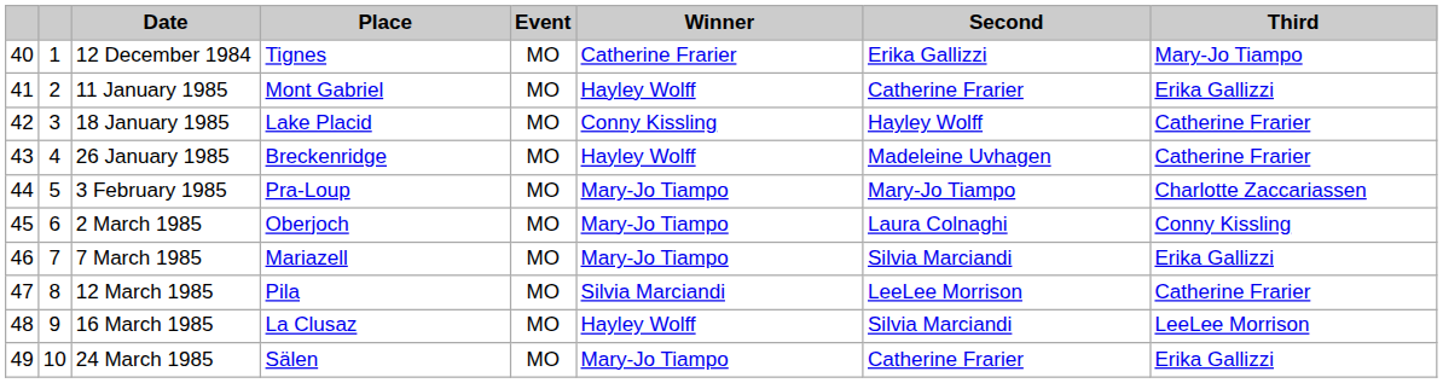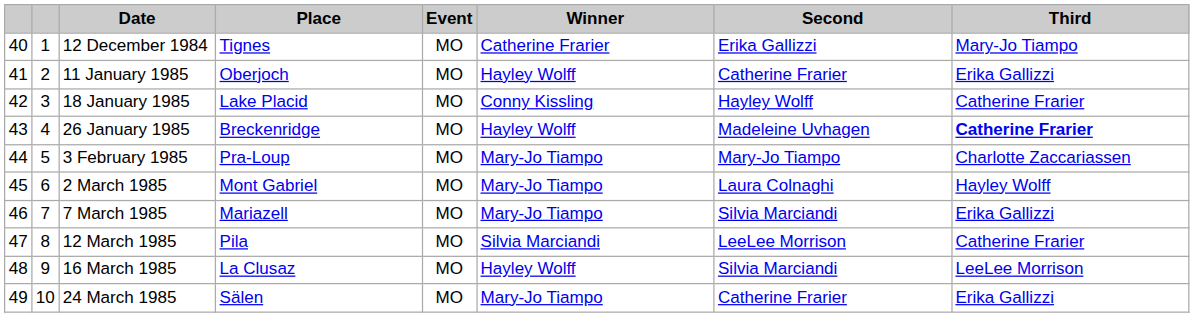 <table class="wikitable plainrowheaders" style="background:#fff; font-size:86%; line-height:16px; border:grey solid 1px; border-collapse:collapse;">
 <tr style="background:#ccc; text-align:center;">
 <th scope="col" style="background:#ccc; width=20 px;"></th>
 <th scope="col" style="background:#ccc; width=30 px;"></th>
 <th scope="col" style="background:#ccc; width:120px;">Date</th>
 <th scope="col" style="background:#ccc; width:160px;">Place</th>
 <th scope="col" style="background:#ccc; width:15px;">Event</th>
 <th scope="col" style="background:#ccc; width:185px;">Winner</th>
 <th scope="col" style="background:#ccc; width:185px;">Second</th>
 <th scope="col" style="background:#ccc; width:185px;">Third</th>
 </tr>
 <tr>
 <td align=center>40</td>
 <td align=center>1</td>
 <td>12 December 1984</td>
 <td> <a href='#'>Tignes</a></td>
 <td align=center>MO</td>
 <td> <a href='#'>Catherine Frarier</a></td>
 <td> <a href='#'>Erika Gallizzi</a></td>
 <td> <a href='#'>Mary-Jo Tiampo</a></td>
 </tr>
 <tr>
 <td align=center>41</td>
 <td align=center>2</td>
 <td>11 January 1985</td>
-<td> <a href='#'>Mont Gabriel</a></td>
+<td> <a href='#'>Oberjoch</a></td>
 <td align=center>MO</td>
 <td> <a href='#'>Hayley Wolff</a></td>
 <td> <a href='#'>Catherine Frarier</a></td>
 <td> <a href='#'>Erika Gallizzi</a></td>
 </tr>
 <tr>
 <td align=center>42</td>
 <td align=center>3</td>
 <td>18 January 1985</td>
 <td> <a href='#'>Lake Placid</a></td>
 <td align=center>MO</td>
 <td> <a href='#'>Conny Kissling</a></td>
 <td> <a href='#'>Hayley Wolff</a></td>
 <td> <a href='#'>Catherine Frarier</a></td>
 </tr>
 <tr>
 <td align=center>43</td>
 <td align=center>4</td>
 <td>26 January 1985</td>
 <td> <a href='#'>Breckenridge</a></td>
 <td align=center>MO</td>
 <td> <a href='#'>Hayley Wolff</a></td>
 <td> <a href='#'>Madeleine Uvhagen</a></td>
-<td> <a href='#'>Catherine Frarier</a></td>
+<td><strong> <a href='#'>Catherine Frarier</a></strong></td>
 </tr>
 <tr>
 <td align=center>44</td>
 <td align=center>5</td>
 <td>3 February 1985</td>
 <td> <a href='#'>Pra-Loup</a></td>
 <td align=center>MO</td>
 <td> <a href='#'>Mary-Jo Tiampo</a></td>
 <td> <a href='#'>Mary-Jo Tiampo</a></td>
 <td> <a href='#'>Charlotte Zaccariassen</a></td>
 </tr>
 <tr>
 <td align=center>45</td>
 <td align=center>6</td>
 <td>2 March 1985</td>
-<td> <a href='#'>Oberjoch</a></td>
+<td> <a href='#'>Mont Gabriel</a></td>
 <td align=center>MO</td>
 <td> <a href='#'>Mary-Jo Tiampo</a></td>
 <td> <a href='#'>Laura Colnaghi</a></td>
-<td> <a href='#'>Conny Kissling</a></td>
+<td> <a href='#'>Hayley Wolff</a></td>
 </tr>
 <tr>
 <td align=center>46</td>
 <td align=center>7</td>
 <td>7 March 1985</td>
 <td> <a href='#'>Mariazell</a></td>
 <td align=center>MO</td>
 <td> <a href='#'>Mary-Jo Tiampo</a></td>
 <td> <a href='#'>Silvia Marciandi</a></td>
 <td> <a href='#'>Erika Gallizzi</a></td>
 </tr>
 <tr>
 <td align=center>47</td>
 <td align=center>8</td>
 <td>12 March 1985</td>
 <td> <a href='#'>Pila</a></td>
 <td align=center>MO</td>
 <td> <a href='#'>Silvia Marciandi</a></td>
 <td> <a href='#'>LeeLee Morrison</a></td>
 <td> <a href='#'>Catherine Frarier</a></td>
 </tr>
 <tr>
 <td align=center>48</td>
 <td align=center>9</td>
 <td>16 March 1985</td>
 <td> <a href='#'>La Clusaz</a></td>
 <td align=center>MO</td>
 <td> <a href='#'>Hayley Wolff</a></td>
 <td> <a href='#'>Silvia Marciandi</a></td>
 <td> <a href='#'>LeeLee Morrison</a></td>
 </tr>
 <tr>
 <td align=center>49</td>
 <td align=center>10</td>
 <td>24 March 1985</td>
 <td> <a href='#'>Sälen</a></td>
 <td align=center>MO</td>
 <td> <a href='#'>Mary-Jo Tiampo</a></td>
 <td> <a href='#'>Catherine Frarier</a></td>
 <td> <a href='#'>Erika Gallizzi</a></td>
 </tr>
 </table>
